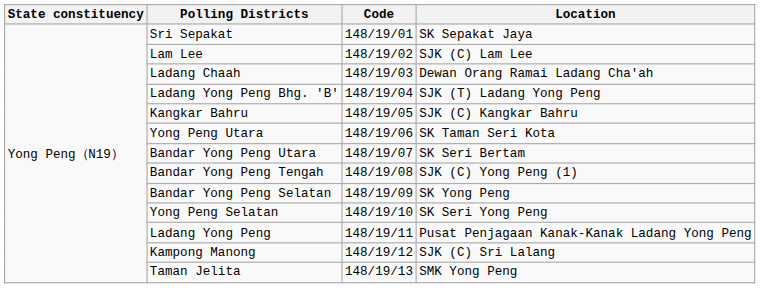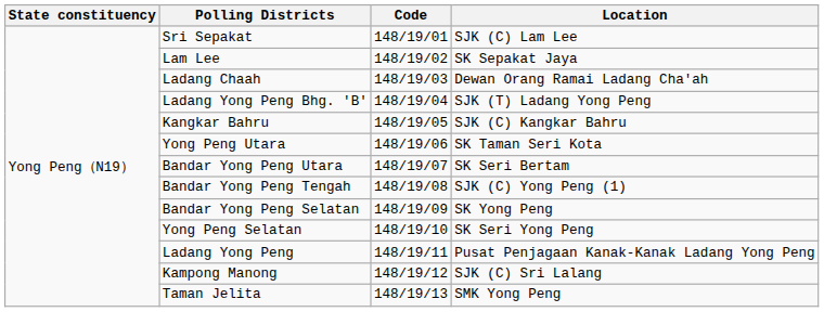 <table class="wikitable sortable mw-collapsible" style="white-space:nowrap;font-size:85%">
 <tr>
 <th>State constituency</th>
 <th>Polling Districts</th>
 <th>Code</th>
 <th>Location</th>
 </tr>
 <tr>
 <td rowspan="13">Yong Peng（N19）</td>
 <td>Sri Sepakat</td>
 <td>148/19/01</td>
-<td>SK Sepakat Jaya</td>
+<td>SJK (C) Lam Lee</td>
 </tr>
 <tr>
 <td>Lam Lee</td>
 <td>148/19/02</td>
-<td>SJK (C) Lam Lee</td>
+<td>SK Sepakat Jaya</td>
 </tr>
 <tr>
 <td>Ladang Chaah</td>
 <td>148/19/03</td>
 <td>Dewan Orang Ramai Ladang Cha'ah</td>
 </tr>
 <tr>
 <td>Ladang Yong Peng Bhg. 'B'</td>
 <td>148/19/04</td>
 <td>SJK (T) Ladang Yong Peng</td>
 </tr>
 <tr>
 <td>Kangkar Bahru</td>
 <td>148/19/05</td>
 <td>SJK (C) Kangkar Bahru</td>
 </tr>
 <tr>
 <td>Yong Peng Utara</td>
 <td>148/19/06</td>
 <td>SK Taman Seri Kota</td>
 </tr>
 <tr>
 <td>Bandar Yong Peng Utara</td>
 <td>148/19/07</td>
 <td>SK Seri Bertam</td>
 </tr>
 <tr>
 <td>Bandar Yong Peng Tengah</td>
 <td>148/19/08</td>
 <td>SJK (C) Yong Peng (1)</td>
 </tr>
 <tr>
 <td>Bandar Yong Peng Selatan</td>
 <td>148/19/09</td>
 <td>SK Yong Peng</td>
 </tr>
 <tr>
 <td>Yong Peng Selatan</td>
 <td>148/19/10</td>
 <td>SK Seri Yong Peng</td>
 </tr>
 <tr>
 <td>Ladang Yong Peng</td>
 <td>148/19/11</td>
 <td>Pusat Penjagaan Kanak-Kanak Ladang Yong Peng</td>
 </tr>
 <tr>
 <td>Kampong Manong</td>
 <td>148/19/12</td>
 <td>SJK (C) Sri Lalang</td>
 </tr>
 <tr>
 <td>Taman Jelita</td>
 <td>148/19/13</td>
 <td>SMK Yong Peng</td>
 </tr>
 </table>
